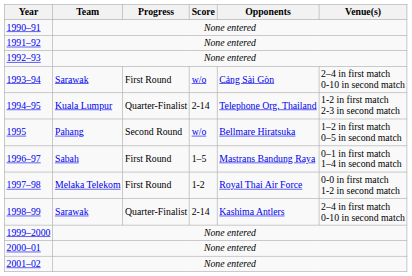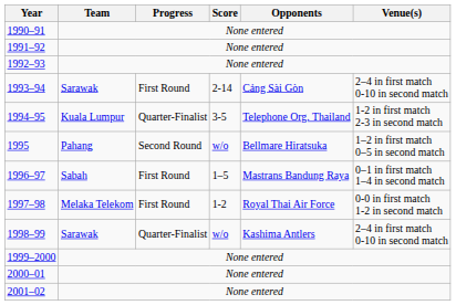 <table class="wikitable">
 <tr>
 <th>Year</th>
 <th>Team</th>
 <th>Progress</th>
 <th>Score</th>
 <th>Opponents</th>
 <th>Venue(s)</th>
 </tr>
 <tr>
 <td><a href='#'>1990–91</a></td>
 <td colspan=5 align=center><em>None entered</em></td>
 </tr>
 <tr>
 <td><a href='#'>1991–92</a></td>
 <td colspan=5 align=center><em>None entered</em></td>
 </tr>
 <tr>
 <td><a href='#'>1992–93</a></td>
 <td colspan=5 align=center><em>None entered</em></td>
 </tr>
 <tr>
 <td><a href='#'>1993–94</a></td>
 <td><a href='#'>Sarawak</a></td>
 <td>First Round</td>
-<td><a href='#'>w/o</a></td>
+<td>2-14</td>
 <td> <a href='#'>Cảng Sài Gòn</a></td>
 <td>2–4 in first match<br>0-10 in second match</td>
 </tr>
 <tr>
 <td><a href='#'>1994–95</a></td>
 <td><a href='#'>Kuala Lumpur</a></td>
 <td>Quarter-Finalist</td>
-<td>2-14</td>
+<td>3-5</td>
 <td> <a href='#'>Telephone Org. Thailand</a></td>
 <td>1-2 in first match<br>2-3 in second match</td>
 </tr>
 <tr>
 <td><a href='#'>1995</a></td>
 <td><a href='#'>Pahang</a></td>
 <td>Second Round</td>
 <td><a href='#'>w/o</a></td>
 <td> <a href='#'>Bellmare Hiratsuka</a></td>
 <td>1–2 in first match<br>0–5 in second match</td>
 </tr>
 <tr>
 <td><a href='#'>1996–97</a></td>
 <td><a href='#'>Sabah</a></td>
 <td>First Round</td>
 <td>1–5</td>
 <td> <a href='#'>Mastrans Bandung Raya</a></td>
 <td>0–1 in first match<br>1–4 in second match</td>
 </tr>
 <tr>
 <td><a href='#'>1997–98</a></td>
 <td><a href='#'>Melaka Telekom</a></td>
 <td>First Round</td>
 <td>1-2</td>
 <td> <a href='#'>Royal Thai Air Force</a></td>
 <td>0-0 in first match<br>1-2 in second match</td>
 </tr>
 <tr>
 <td><a href='#'>1998–99</a></td>
 <td><a href='#'>Sarawak</a></td>
 <td>Quarter-Finalist</td>
-<td>2-14</td>
+<td><a href='#'>w/o</a></td>
 <td> <a href='#'>Kashima Antlers</a></td>
 <td>2–4 in first match<br>0-10 in second match</td>
 </tr>
 <tr>
 <td><a href='#'>1999–2000</a></td>
 <td colspan=5 align=center><em>None entered</em></td>
 </tr>
 <tr>
 <td><a href='#'>2000–01</a></td>
 <td colspan=5 align=center><em>None entered</em></td>
 </tr>
 <tr>
 <td><a href='#'>2001–02</a></td>
 <td colspan=5 align=center><em>None entered</em></td>
 </tr>
 </table>
